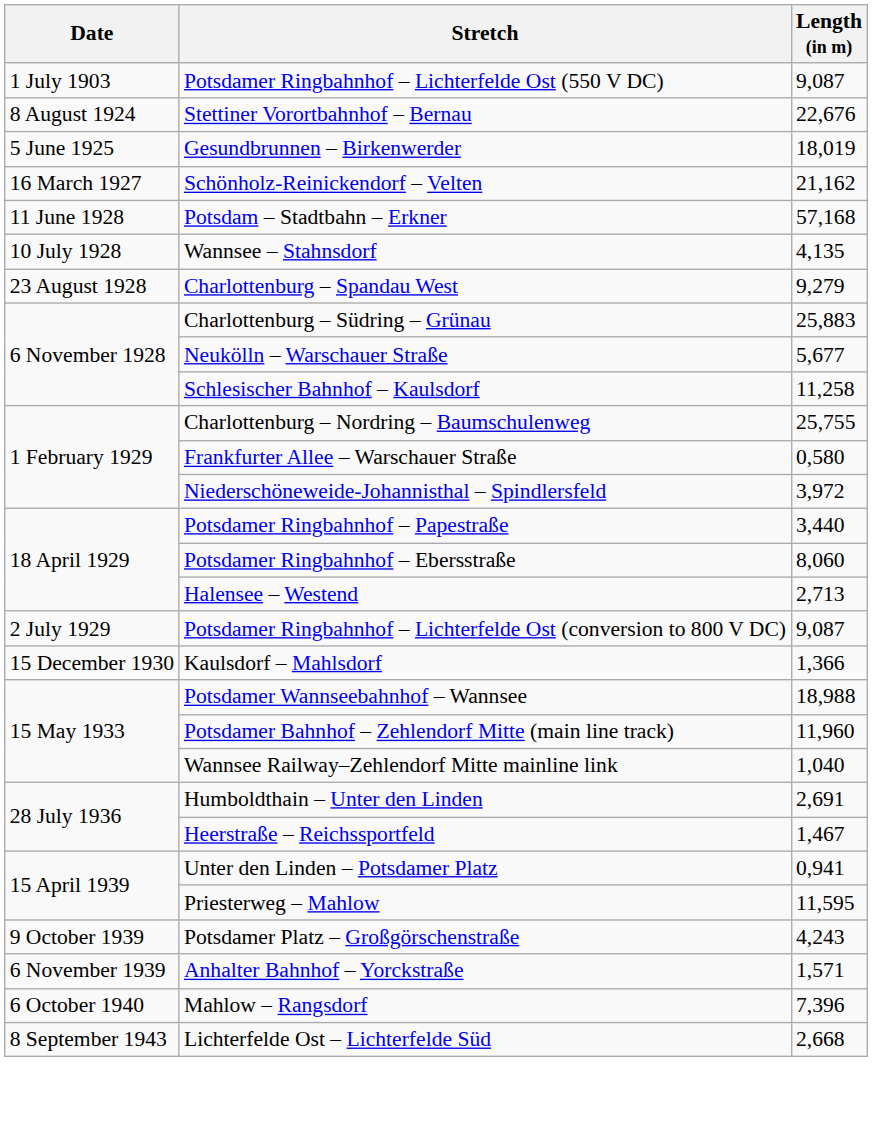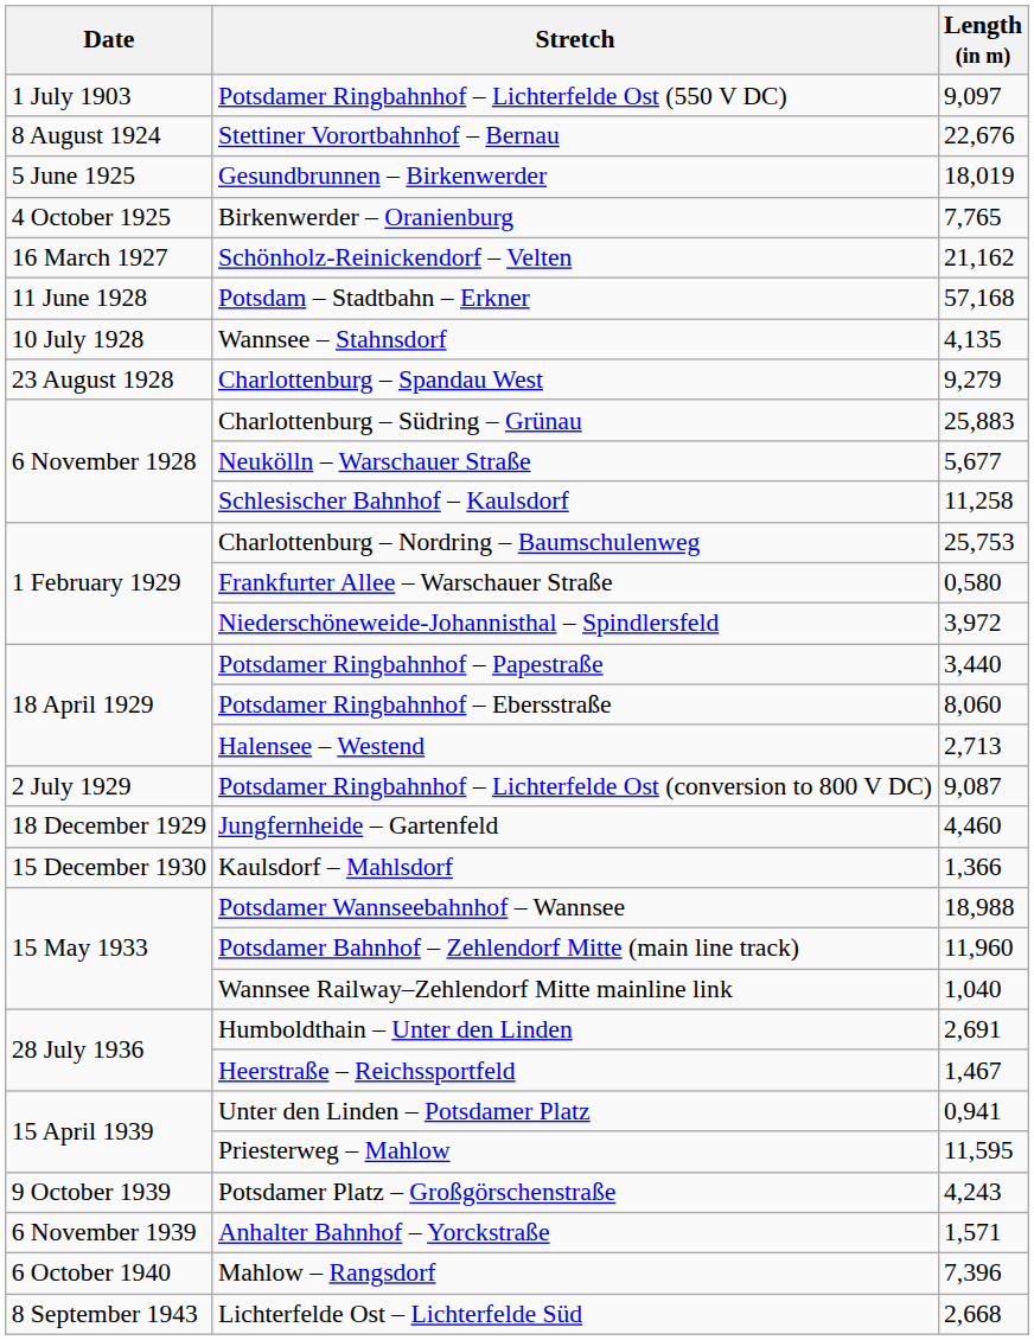 <table class="wikitable">
 <tr>
 <th>Date</th>
 <th>Stretch</th>
 <th>Length<br><small>(in m)</small></th>
 </tr>
 <tr>
 <td>1 July 1903</td>
 <td><a href='#'>Potsdamer Ringbahnhof</a> – <a href='#'>Lichterfelde Ost</a> (550 V DC)</td>
-<td>9,087</td>
+<td>9,097</td>
 </tr>
 <tr>
 <td>8 August 1924</td>
 <td><a href='#'>Stettiner Vorortbahnhof</a> – <a href='#'>Bernau</a></td>
 <td>22,676</td>
 </tr>
 <tr>
 <td>5 June 1925</td>
 <td><a href='#'>Gesundbrunnen</a> – <a href='#'>Birkenwerder</a></td>
 <td>18,019</td>
+</tr>
+<tr>
+<td>4 October 1925</td>
+<td>Birkenwerder – <a href='#'>Oranienburg</a></td>
+<td>7,765</td>
 </tr>
 <tr>
 <td>16 March 1927</td>
 <td><a href='#'>Schönholz-Reinickendorf</a> – <a href='#'>Velten</a></td>
 <td>21,162</td>
 </tr>
 <tr>
 <td>11 June 1928</td>
 <td><a href='#'>Potsdam</a> – Stadtbahn – <a href='#'>Erkner</a></td>
 <td>57,168</td>
 </tr>
 <tr>
 <td>10 July 1928</td>
 <td>Wannsee – <a href='#'>Stahnsdorf</a></td>
 <td>4,135</td>
 </tr>
 <tr>
 <td>23 August 1928</td>
 <td><a href='#'>Charlottenburg</a> – <a href='#'>Spandau West</a></td>
 <td>9,279</td>
 </tr>
 <tr>
 <td rowspan="3">6 November 1928</td>
 <td>Charlottenburg – Südring – <a href='#'>Grünau</a></td>
 <td>25,883</td>
 </tr>
 <tr>
 <td><a href='#'>Neukölln</a> – <a href='#'>Warschauer Straße</a></td>
 <td>5,677</td>
 </tr>
 <tr>
 <td><a href='#'>Schlesischer Bahnhof</a> – <a href='#'>Kaulsdorf</a></td>
 <td>11,258</td>
 </tr>
 <tr>
 <td rowspan="3">1 February 1929</td>
 <td>Charlottenburg – Nordring – <a href='#'>Baumschulenweg</a></td>
-<td>25,755</td>
+<td>25,753</td>
 </tr>
 <tr>
 <td><a href='#'>Frankfurter Allee</a> – Warschauer Straße</td>
 <td>0,580</td>
 </tr>
 <tr>
 <td><a href='#'>Niederschöneweide-Johannisthal</a> – <a href='#'>Spindlersfeld</a></td>
 <td>3,972</td>
 </tr>
 <tr>
 <td rowspan="3">18 April 1929</td>
 <td><a href='#'>Potsdamer Ringbahnhof</a> – <a href='#'>Papestraße</a></td>
 <td>3,440</td>
 </tr>
 <tr>
 <td><a href='#'>Potsdamer Ringbahnhof</a> – Ebersstraße</td>
 <td>8,060</td>
 </tr>
 <tr>
 <td><a href='#'>Halensee</a> – <a href='#'>Westend</a></td>
 <td>2,713</td>
 </tr>
 <tr>
 <td>2 July 1929</td>
 <td><a href='#'>Potsdamer Ringbahnhof</a> – <a href='#'>Lichterfelde Ost</a> (conversion to 800 V DC)</td>
 <td>9,087</td>
+</tr>
+<tr>
+<td>18 December 1929</td>
+<td><a href='#'>Jungfernheide</a> – Gartenfeld</td>
+<td>4,460</td>
 </tr>
 <tr>
 <td>15 December 1930</td>
 <td>Kaulsdorf – <a href='#'>Mahlsdorf</a></td>
 <td>1,366</td>
 </tr>
 <tr>
 <td rowspan="3">15 May 1933</td>
 <td><a href='#'>Potsdamer Wannseebahnhof</a> – Wannsee</td>
 <td>18,988</td>
 </tr>
 <tr>
 <td><a href='#'>Potsdamer Bahnhof</a> – <a href='#'>Zehlendorf Mitte</a> (main line track)</td>
 <td>11,960</td>
 </tr>
 <tr>
 <td>Wannsee Railway–Zehlendorf Mitte mainline link</td>
 <td>1,040</td>
 </tr>
 <tr>
 <td rowspan="2">28 July 1936</td>
 <td>Humboldthain – <a href='#'>Unter den Linden</a></td>
 <td>2,691</td>
 </tr>
 <tr>
 <td><a href='#'>Heerstraße</a> – <a href='#'>Reichssportfeld</a></td>
 <td>1,467</td>
 </tr>
 <tr>
 <td rowspan="2">15 April 1939</td>
 <td>Unter den Linden – <a href='#'>Potsdamer Platz</a></td>
 <td>0,941</td>
 </tr>
 <tr>
 <td>Priesterweg – <a href='#'>Mahlow</a></td>
 <td>11,595</td>
 </tr>
 <tr>
 <td>9 October 1939</td>
 <td>Potsdamer Platz – <a href='#'>Großgörschenstraße</a></td>
 <td>4,243</td>
 </tr>
 <tr>
 <td>6 November 1939</td>
 <td><a href='#'>Anhalter Bahnhof</a> – <a href='#'>Yorckstraße</a></td>
 <td>1,571</td>
 </tr>
 <tr>
 <td>6 October 1940</td>
 <td>Mahlow – <a href='#'>Rangsdorf</a></td>
 <td>7,396</td>
 </tr>
 <tr>
 <td>8 September 1943</td>
 <td>Lichterfelde Ost – <a href='#'>Lichterfelde Süd</a></td>
 <td>2,668</td>
 </tr>
 </table>
